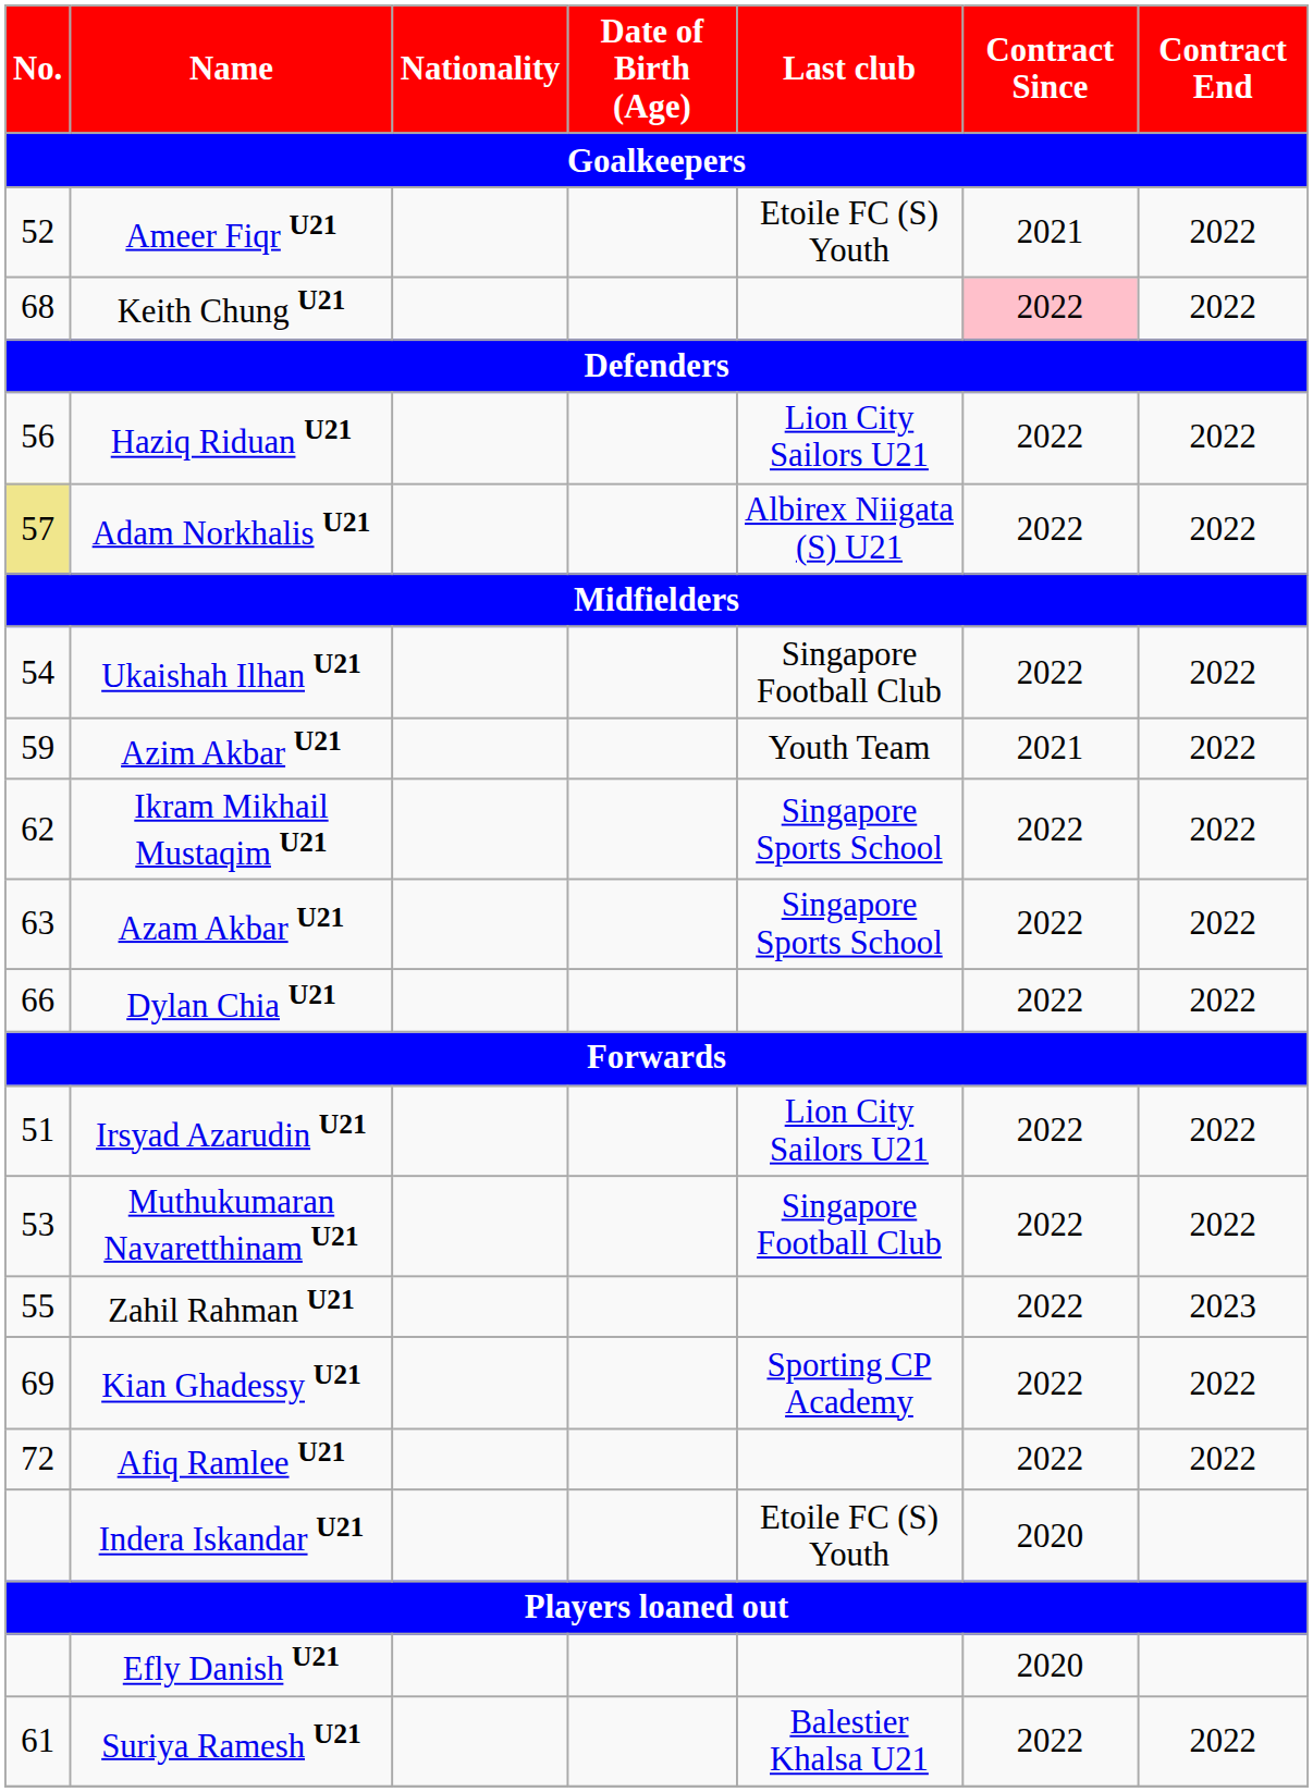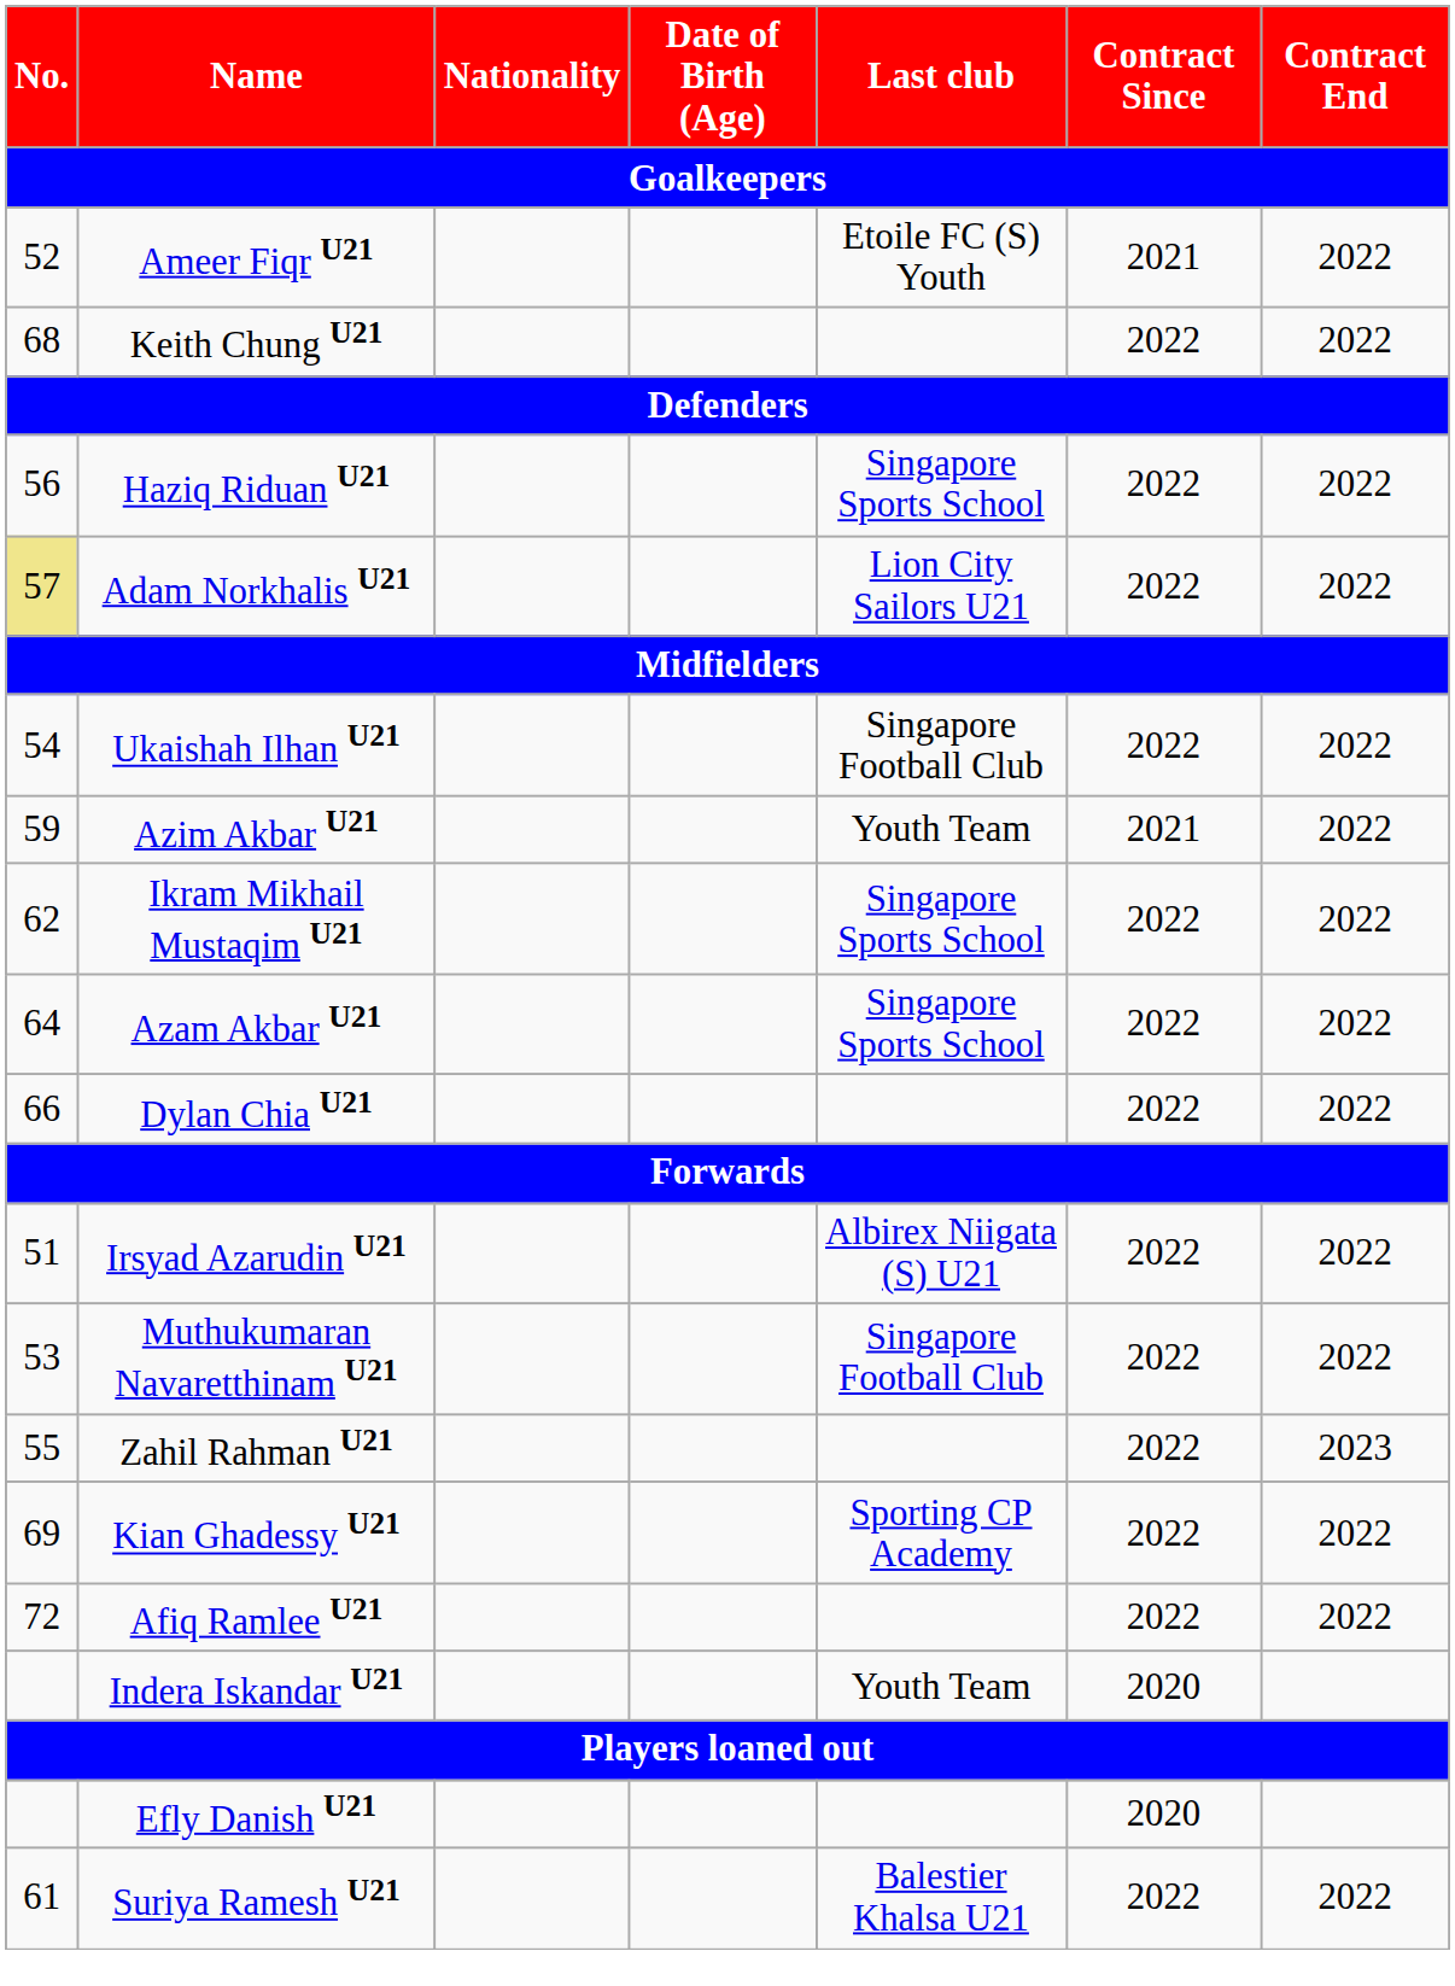 <table class="wikitable" style="text-align:center; font-size:100%; width:100%;">
 <tr>
 <th style="background:red; color:white; text-align:center;">No.</th>
 <th style="background:red; color:white; text-align:center;">Name</th>
 <th style="background:red; color:white; text-align:center;">Nationality</th>
 <th style="background:red; color:white; text-align:center;">Date of Birth (Age)</th>
 <th style="background:red; color:white; text-align:center;">Last club</th>
 <th style="background:red; color:white; text-align:center;">Contract Since</th>
 <th style="background:red; color:white; text-align:center;">Contract End</th>
 </tr>
 <tr>
 <th colspan="8" style="background:blue; color:white; text-align:center;">Goalkeepers</th>
 </tr>
 <tr>
 <td>52</td>
 <td><a href='#'>Ameer Fiqr</a> <sup><strong>U21</strong></sup></td>
 <td></td>
 <td></td>
 <td> Etoile FC (S) Youth</td>
 <td>2021</td>
 <td>2022</td>
 </tr>
 <tr>
 <td>68</td>
 <td>Keith Chung <sup><strong>U21</strong></sup></td>
 <td></td>
 <td></td>
 <td></td>
-<td style="background: pink;">2022</td>
+<td>2022</td>
 <td>2022</td>
 </tr>
 <tr>
 <th colspan="8" style="background:blue; color:white; text-align:center;">Defenders</th>
 </tr>
 <tr>
 <td>56</td>
 <td><a href='#'>Haziq Riduan</a> <sup><strong>U21</strong></sup></td>
 <td></td>
 <td></td>
-<td> <a href='#'>Lion City Sailors U21</a></td>
+<td> <a href='#'>Singapore Sports School</a></td>
 <td>2022</td>
 <td>2022</td>
 </tr>
 <tr>
 <td style="background: khaki;">57</td>
 <td><a href='#'>Adam Norkhalis</a> <sup><strong>U21</strong></sup></td>
 <td></td>
 <td></td>
-<td> <a href='#'>Albirex Niigata (S) U21</a></td>
+<td> <a href='#'>Lion City Sailors U21</a></td>
 <td>2022</td>
 <td>2022</td>
 </tr>
 <tr>
 <th colspan="8" style="background:blue; color:white; text-align:center;">Midfielders</th>
 </tr>
 <tr>
 <td>54</td>
 <td><a href='#'>Ukaishah Ilhan</a> <sup><strong>U21</strong></sup></td>
 <td></td>
 <td></td>
 <td> Singapore Football Club</td>
 <td>2022</td>
 <td>2022</td>
 </tr>
 <tr>
 <td>59</td>
 <td><a href='#'>Azim Akbar</a> <sup><strong>U21</strong></sup></td>
 <td></td>
 <td></td>
 <td>Youth Team</td>
 <td>2021</td>
 <td>2022</td>
 </tr>
 <tr>
 <td>62</td>
 <td><a href='#'>Ikram Mikhail Mustaqim</a> <sup><strong>U21</strong></sup></td>
 <td></td>
 <td></td>
 <td> <a href='#'>Singapore Sports School</a></td>
 <td>2022</td>
 <td>2022</td>
 </tr>
 <tr>
-<td>63</td>
+<td>64</td>
 <td><a href='#'>Azam Akbar</a> <sup><strong>U21</strong></sup></td>
 <td></td>
 <td></td>
 <td> <a href='#'>Singapore Sports School</a></td>
 <td>2022</td>
 <td>2022</td>
 </tr>
 <tr>
 <td>66</td>
 <td><a href='#'>Dylan Chia</a> <sup><strong>U21</strong></sup></td>
 <td></td>
 <td></td>
 <td></td>
 <td>2022</td>
 <td>2022</td>
 </tr>
 <tr>
 <th colspan="8" style="background:blue; color:white; text-align:center;">Forwards</th>
 </tr>
 <tr>
 <td>51</td>
 <td><a href='#'>Irsyad Azarudin</a> <sup><strong>U21</strong></sup></td>
 <td></td>
 <td></td>
-<td> <a href='#'>Lion City Sailors U21</a></td>
+<td> <a href='#'>Albirex Niigata (S) U21</a></td>
 <td>2022</td>
 <td>2022</td>
 </tr>
 <tr>
 <td>53</td>
 <td><a href='#'>Muthukumaran Navaretthinam</a> <sup><strong>U21</strong></sup></td>
 <td></td>
 <td></td>
 <td> <a href='#'>Singapore Football Club</a></td>
 <td>2022</td>
 <td>2022</td>
 </tr>
 <tr>
 <td>55</td>
 <td>Zahil Rahman <sup><strong>U21</strong></sup></td>
 <td></td>
 <td></td>
 <td></td>
 <td>2022</td>
 <td>2023</td>
 </tr>
 <tr>
 <td>69</td>
 <td><a href='#'>Kian Ghadessy</a> <sup><strong>U21</strong></sup></td>
 <td></td>
 <td></td>
 <td> <a href='#'>Sporting CP Academy</a></td>
 <td>2022</td>
 <td>2022</td>
 </tr>
 <tr>
 <td>72</td>
 <td><a href='#'>Afiq Ramlee</a> <sup><strong>U21</strong></sup></td>
 <td></td>
 <td></td>
 <td></td>
 <td>2022</td>
 <td>2022</td>
 </tr>
 <tr>
 <td></td>
 <td><a href='#'>Indera Iskandar</a> <sup><strong>U21</strong></sup></td>
 <td></td>
 <td></td>
-<td> Etoile FC (S) Youth</td>
+<td>Youth Team</td>
 <td>2020</td>
 <td></td>
 </tr>
 <tr>
 <th colspan="8" style="background:blue; color:white; text-align:center;">Players loaned out</th>
 </tr>
 <tr>
 <td></td>
 <td><a href='#'>Efly Danish</a> <sup><strong>U21</strong></sup></td>
 <td></td>
 <td></td>
 <td></td>
 <td>2020</td>
 <td></td>
 </tr>
 <tr>
 <td>61</td>
 <td><a href='#'>Suriya Ramesh</a> <sup><strong>U21</strong></sup></td>
 <td></td>
 <td></td>
 <td> <a href='#'>Balestier Khalsa U21</a></td>
 <td>2022</td>
 <td>2022</td>
 </tr>
 <tr>
 </tr>
 </table>
